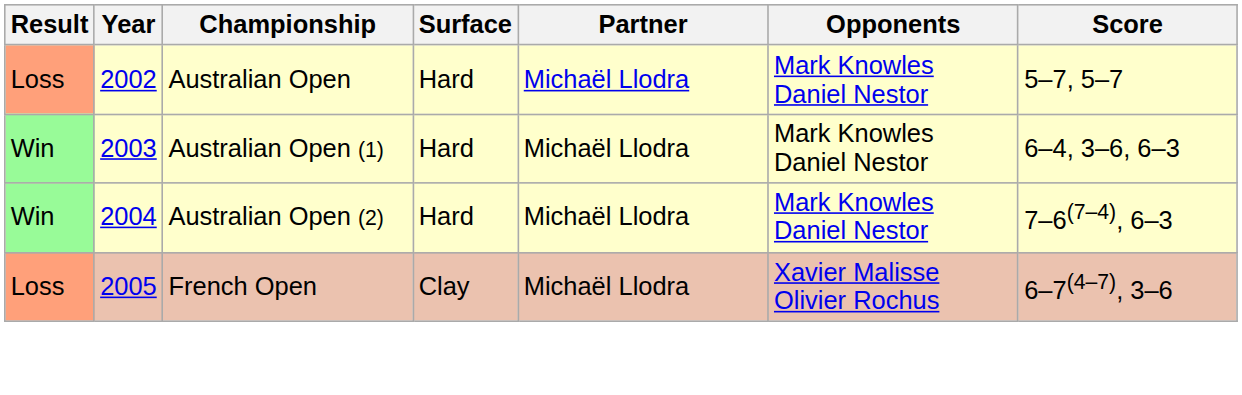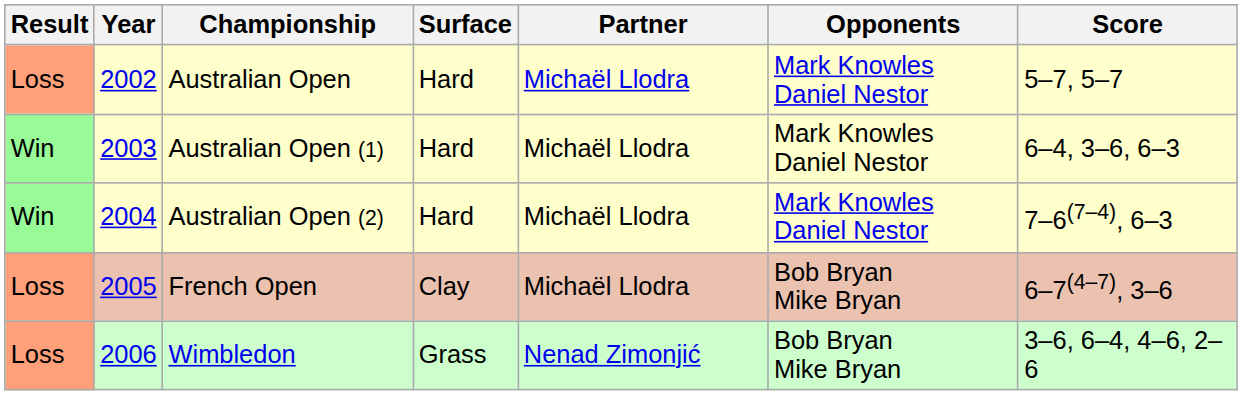 <table class="sortable wikitable">
 <tr>
 <th style="width:40px">Result</th>
 <th style="width:30px">Year</th>
 <th style="width:150px">Championship</th>
 <th style="width:50px">Surface</th>
 <th style="width:150px">Partner</th>
 <th style="width:150px">Opponents</th>
 <th style="width:130px" class="unsortable">Score</th>
 </tr>
 <tr style="background:#ffc;">
 <td style="background:#ffa07a;">Loss</td>
 <td><a href='#'>2002</a></td>
 <td>Australian Open</td>
 <td>Hard</td>
 <td> <a href='#'>Michaël Llodra</a></td>
 <td> <a href='#'>Mark Knowles</a><br>  <a href='#'>Daniel Nestor</a></td>
 <td>5–7, 5–7</td>
 </tr>
 <tr style="background:#ffc;">
 <td style="background:#98fb98;">Win</td>
 <td><a href='#'>2003</a></td>
 <td>Australian Open <small>(1)</small></td>
 <td>Hard</td>
 <td> Michaël Llodra</td>
 <td> Mark Knowles<br> Daniel Nestor</td>
 <td>6–4, 3–6, 6–3</td>
 </tr>
 <tr style="background:#ffc;">
 <td style="background:#98fb98;">Win</td>
 <td><a href='#'>2004</a></td>
 <td>Australian Open <small>(2)</small></td>
 <td>Hard</td>
 <td> Michaël Llodra</td>
 <td> <a href='#'>Mark Knowles</a><br>  <a href='#'>Daniel Nestor</a></td>
 <td>7–6<sup>(7–4)</sup>, 6–3</td>
 </tr>
 <tr style="background:#ebc2af;">
 <td style="background:#ffa07a;">Loss</td>
 <td><a href='#'>2005</a></td>
 <td>French Open</td>
 <td>Clay</td>
 <td> Michaël Llodra</td>
-<td> <a href='#'>Xavier Malisse</a> <br>  <a href='#'>Olivier Rochus</a></td>
+<td> Bob Bryan <br>  Mike Bryan</td>
 <td>6–7<sup>(4–7)</sup>, 3–6</td>
 </tr>
+<tr style="background:#cfc;">
+<td style="background:#ffa07a;">Loss</td>
+<td><a href='#'>2006</a></td>
+<td><a href='#'>Wimbledon</a></td>
+<td>Grass</td>
+<td> <a href='#'>Nenad Zimonjić</a></td>
+<td> Bob Bryan <br>  Mike Bryan</td>
+<td>3–6, 6–4, 4–6, 2–6</td>
+</tr>
 </table>
